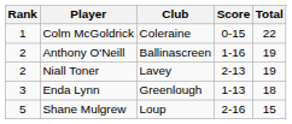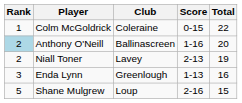 <table class="wikitable">
 <tr>
 <th>Rank</th>
 <th>Player</th>
 <th>Club</th>
 <th>Score</th>
 <th>Total</th>
 </tr>
 <tr>
 <td align=center>1</td>
 <td>Colm McGoldrick</td>
 <td>Coleraine</td>
 <td align=center>0-15</td>
 <td align=center>22</td>
 </tr>
 <tr>
-<td align=center>2</td>
+<td align=center style="background: lightblue;">2</td>
 <td>Anthony O'Neill</td>
 <td>Ballinascreen</td>
 <td align=center>1-16</td>
-<td align=center>19</td>
+<td align=center>20</td>
 </tr>
 <tr>
 <td align=center>2</td>
 <td>Niall Toner</td>
 <td>Lavey</td>
 <td align=center>2-13</td>
 <td align=center>19</td>
 </tr>
 <tr>
 <td align=center>3</td>
 <td>Enda Lynn</td>
 <td>Greenlough</td>
 <td align=center>1-13</td>
-<td align=center>18</td>
+<td align=center>16</td>
 </tr>
 <tr>
 <td align=center>5</td>
 <td>Shane Mulgrew</td>
 <td>Loup</td>
 <td align=center>2-16</td>
 <td align=center>15</td>
 </tr>
 </table>
